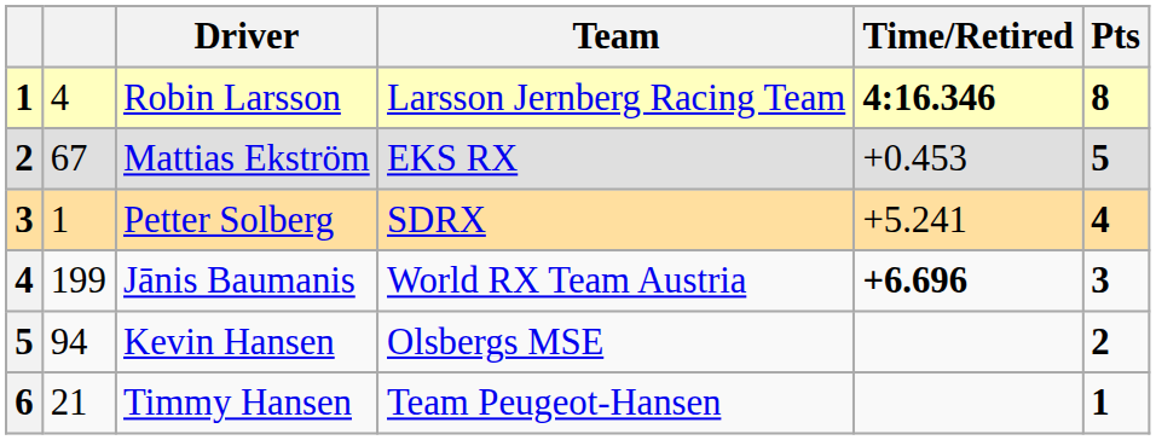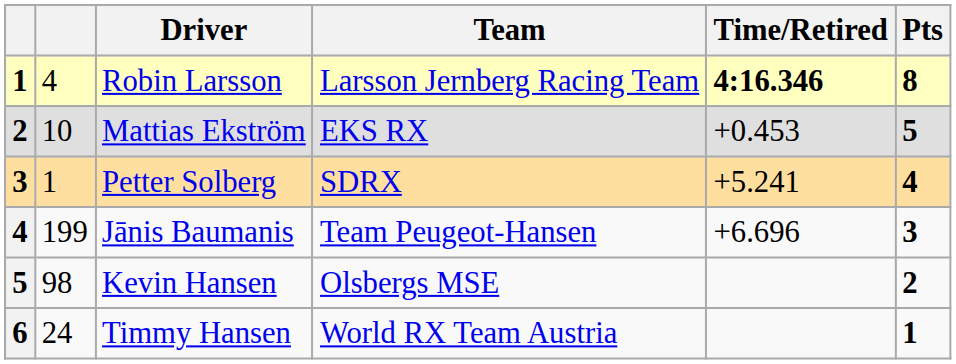 <table class=wikitable style="font-size:95%">
 <tr>
 <th></th>
 <th></th>
 <th>Driver</th>
 <th>Team</th>
 <th>Time/Retired</th>
 <th>Pts</th>
 </tr>
 <tr>
 <th style="background:#ffffbf;">1</th>
 <td style="background:#ffffbf;">4</td>
 <td style="background:#ffffbf;"> <a href='#'>Robin Larsson</a></td>
 <td style="background:#ffffbf;"><a href='#'>Larsson Jernberg Racing Team</a></td>
 <td style="background:#ffffbf;"><strong>4:16.346</strong></td>
 <td style="background:#ffffbf;"><strong>8</strong></td>
 </tr>
 <tr>
 <th style="background:#dfdfdf;">2</th>
-<td style="background:#dfdfdf;">67</td>
+<td style="background:#dfdfdf;">10</td>
 <td style="background:#dfdfdf;"> <a href='#'>Mattias Ekström</a></td>
 <td style="background:#dfdfdf;"><a href='#'>EKS RX</a></td>
 <td style="background:#dfdfdf;">+0.453</td>
 <td style="background:#dfdfdf;"><strong>5</strong></td>
 </tr>
 <tr>
 <th style="background:#ffdf9f;">3</th>
 <td style="background:#ffdf9f;">1</td>
 <td style="background:#ffdf9f;"> <a href='#'>Petter Solberg</a></td>
 <td style="background:#ffdf9f;"><a href='#'>SDRX</a></td>
 <td style="background:#ffdf9f;">+5.241</td>
 <td style="background:#ffdf9f;"><strong>4</strong></td>
 </tr>
 <tr>
 <th>4</th>
 <td>199</td>
 <td> <a href='#'>Jānis Baumanis</a></td>
-<td><a href='#'>World RX Team Austria</a></td>
-<td><strong>+6.696</strong></td>
+<td><a href='#'>Team Peugeot-Hansen</a></td>
+<td>+6.696</td>
 <td><strong>3</strong></td>
 </tr>
 <tr>
 <th>5</th>
-<td>94</td>
+<td>98</td>
 <td> <a href='#'>Kevin Hansen</a></td>
 <td><a href='#'>Olsbergs MSE</a></td>
 <td></td>
 <td><strong>2</strong></td>
 </tr>
 <tr>
 <th>6</th>
-<td>21</td>
+<td>24</td>
 <td> <a href='#'>Timmy Hansen</a></td>
-<td><a href='#'>Team Peugeot-Hansen</a></td>
+<td><a href='#'>World RX Team Austria</a></td>
 <td></td>
 <td><strong>1</strong></td>
 </tr>
 </table>
